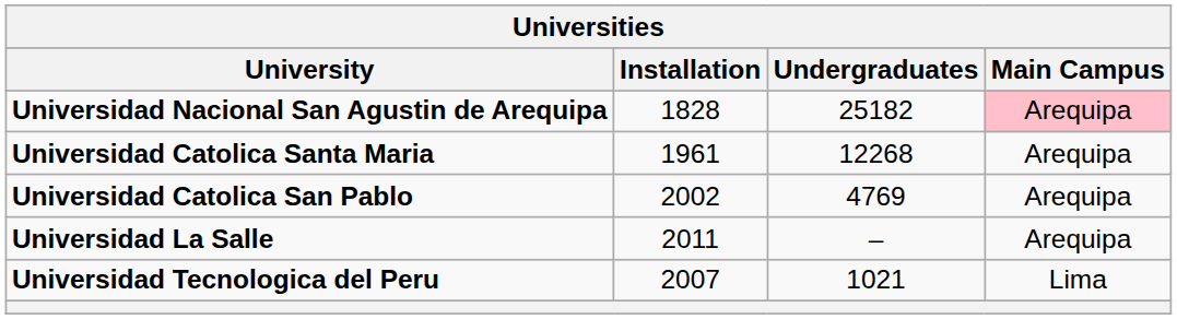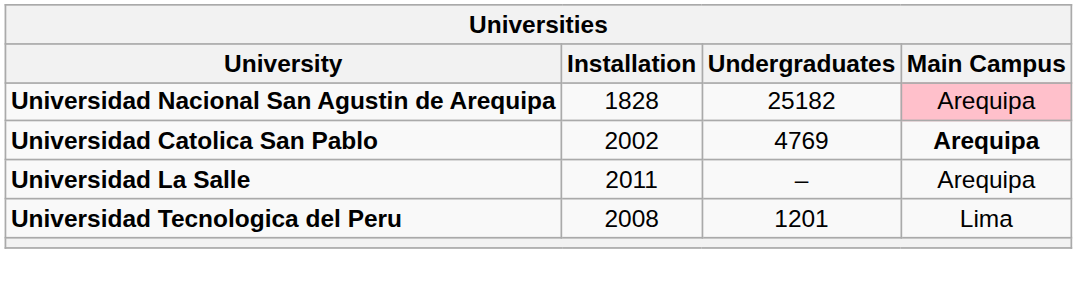 <table class="wikitable sortable" style="text-align:center;clear:all;font-size:90%; margin:1em auto;">
 <tr>
 <th colspan=4 bgcolor="#e0e0e0">Universities</th>
 </tr>
 <tr bgcolor="#efefef">
 <th>University</th>
 <th>Installation</th>
 <th>Undergraduates</th>
 <th>Main Campus</th>
 </tr>
 <tr>
 <td align="left"><strong>Universidad Nacional San Agustin de Arequipa</strong></td>
 <td>1828</td>
 <td>25182</td>
 <td style="background: pink;">Arequipa</td>
 </tr>
 <tr>
-<td align="left"><strong>Universidad Catolica Santa Maria</strong></td>
-<td>1961</td>
-<td>12268</td>
-<td>Arequipa</td>
-</tr>
-<tr>
 <td align="left"><strong>Universidad Catolica San Pablo</strong></td>
 <td>2002</td>
 <td>4769</td>
-<td>Arequipa</td>
+<td><strong>Arequipa</strong></td>
 </tr>
 <tr>
 <td align="left"><strong>Universidad La Salle</strong></td>
 <td>2011</td>
 <td>–</td>
 <td>Arequipa</td>
 </tr>
 <tr>
 <td align="left"><strong>Universidad Tecnologica del Peru</strong></td>
-<td>2007</td>
-<td>1021</td>
+<td>2008</td>
+<td>1201</td>
 <td>Lima</td>
 </tr>
 <tr>
 <th colspan=4 style="color:gray"></th>
 </tr>
 </table>
